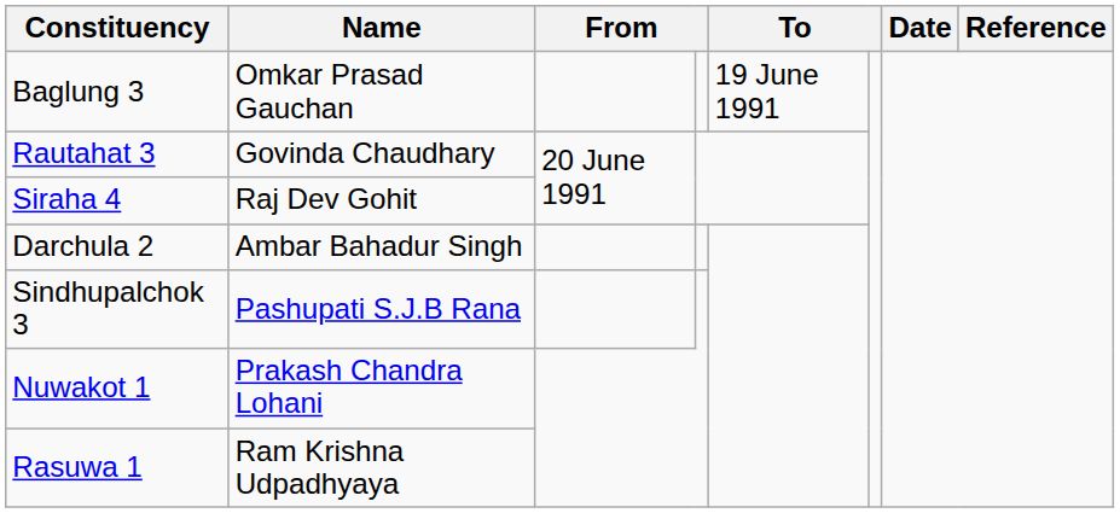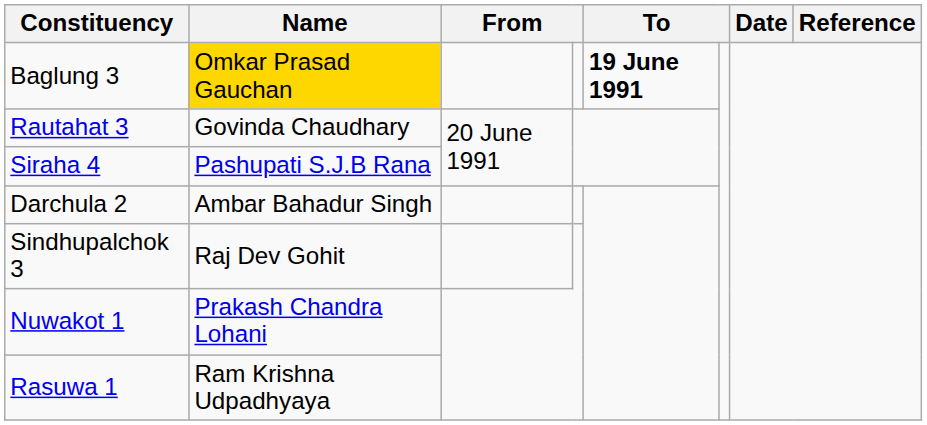 <table class="wikitable">
 <tr>
 <th>Constituency</th>
 <th>Name</th>
 <th colspan="2">From</th>
 <th colspan="2">To</th>
 <th>Date</th>
 <th>Reference</th>
 </tr>
 <tr>
 <td>Baglung 3</td>
-<td>Omkar Prasad Gauchan</td>
+<td style="background: gold;">Omkar Prasad Gauchan</td>
 <td></td>
 <td></td>
-<td>19 June 1991</td>
+<td><strong>19 June 1991</strong></td>
 <td rowspan="7"></td>
 </tr>
 <tr>
 <td><a href='#'>Rautahat 3</a></td>
 <td>Govinda Chaudhary</td>
 <td rowspan="2">20 June 1991</td>
 </tr>
 <tr>
 <td><a href='#'>Siraha 4</a></td>
-<td>Raj Dev Gohit</td>
+<td><a href='#'>Pashupati S.J.B Rana</a></td>
 </tr>
 <tr>
 <td>Darchula 2</td>
 <td>Ambar Bahadur Singh</td>
 <td></td>
 <td></td>
 <td rowspan="4"></td>
 </tr>
 <tr>
 <td>Sindhupalchok 3</td>
-<td><a href='#'>Pashupati S.J.B Rana</a></td>
+<td>Raj Dev Gohit</td>
 <td></td>
 </tr>
 <tr>
 <td><a href='#'>Nuwakot 1</a></td>
 <td><a href='#'>Prakash Chandra Lohani</a></td>
 </tr>
 <tr>
 <td><a href='#'>Rasuwa 1</a></td>
 <td>Ram Krishna Udpadhyaya</td>
 </tr>
 </table>
